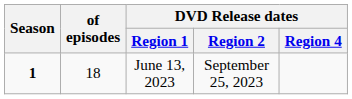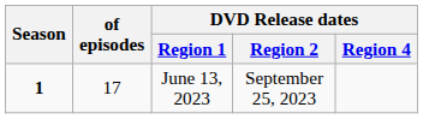 <table class="wikitable plainrowheaders" style="text-align:center; width:58%;">
 <tr>
 <th scope="col" rowspan="2" style="width:5%;">Season</th>
 <th scope="col" rowspan="2" style="width:5%;"> of<br>episodes</th>
 <th scope="col" colspan="3" style="width:48%;">DVD Release dates</th>
 </tr>
 <tr>
 <th scope="col" style="width:16%;"><a href='#'>Region 1</a></th>
 <th scope="col" style="width:16%;"><a href='#'>Region 2</a></th>
 <th scope="col" style="width:16%;"><a href='#'>Region 4</a></th>
 </tr>
 <tr>
 <td scope="row"><strong>1</strong></td>
-<td>18</td>
+<td>17</td>
 <td>June 13, 2023</td>
 <td>September 25, 2023</td>
 <td></td>
 </tr>
 </table>
